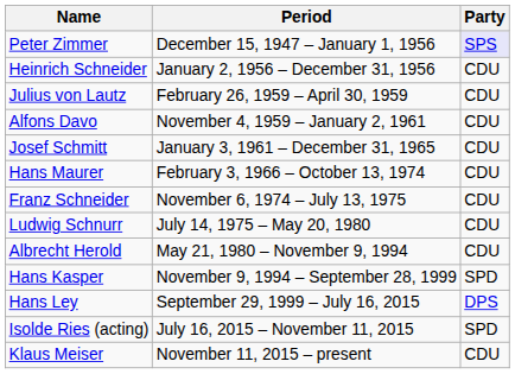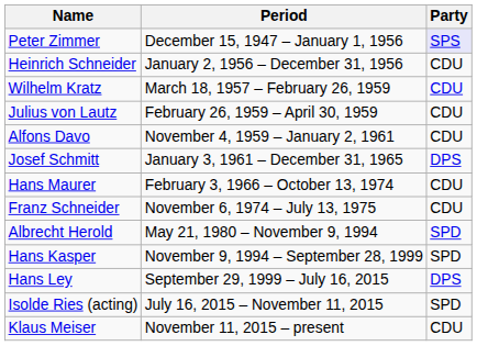 <table class="wikitable">
 <tr>
 <th>Name</th>
 <th>Period</th>
 <th>Party</th>
 </tr>
 <tr>
 <td><a href='#'>Peter Zimmer</a></td>
 <td>December 15, 1947 – January 1, 1956</td>
 <td style="background: lavender;"><a href='#'>SPS</a></td>
 </tr>
 <tr>
 <td><a href='#'>Heinrich Schneider</a></td>
 <td>January 2, 1956 – December 31, 1956</td>
 <td>CDU</td>
 </tr>
 <tr>
+<td><a href='#'>Wilhelm Kratz</a></td>
+<td>March 18, 1957 – February 26, 1959</td>
+<td><a href='#'>CDU</a></td>
+</tr>
+<tr>
 <td><a href='#'>Julius von Lautz</a></td>
 <td>February 26, 1959 – April 30, 1959</td>
 <td>CDU</td>
 </tr>
 <tr>
 <td><a href='#'>Alfons Davo</a></td>
 <td>November 4, 1959 – January 2, 1961</td>
 <td>CDU</td>
 </tr>
 <tr>
 <td><a href='#'>Josef Schmitt</a></td>
 <td>January 3, 1961 – December 31, 1965</td>
-<td>CDU</td>
+<td><a href='#'>DPS</a></td>
 </tr>
 <tr>
 <td><a href='#'>Hans Maurer</a></td>
 <td>February 3, 1966 – October 13, 1974</td>
 <td>CDU</td>
 </tr>
 <tr>
 <td><a href='#'>Franz Schneider</a></td>
 <td>November 6, 1974 – July 13, 1975</td>
 <td>CDU</td>
 </tr>
 <tr>
-<td><a href='#'>Ludwig Schnurr</a></td>
-<td>July 14, 1975 – May 20, 1980</td>
-<td>CDU</td>
-</tr>
-<tr>
 <td><a href='#'>Albrecht Herold</a></td>
 <td>May 21, 1980 – November 9, 1994</td>
-<td>CDU</td>
+<td><a href='#'>SPD</a></td>
 </tr>
 <tr>
 <td><a href='#'>Hans Kasper</a></td>
 <td>November 9, 1994 – September 28, 1999</td>
 <td>SPD</td>
 </tr>
 <tr>
 <td><a href='#'>Hans Ley</a></td>
 <td>September 29, 1999 – July 16, 2015</td>
 <td><a href='#'>DPS</a></td>
 </tr>
 <tr>
 <td><a href='#'>Isolde Ries</a> (acting)</td>
 <td>July 16, 2015 – November 11, 2015</td>
 <td>SPD</td>
 </tr>
 <tr>
 <td><a href='#'>Klaus Meiser</a></td>
 <td>November 11, 2015 – present</td>
 <td>CDU</td>
 </tr>
 </table>
